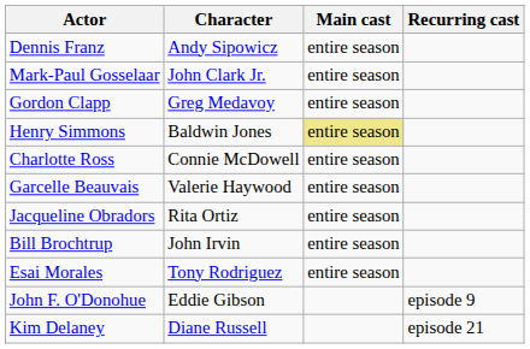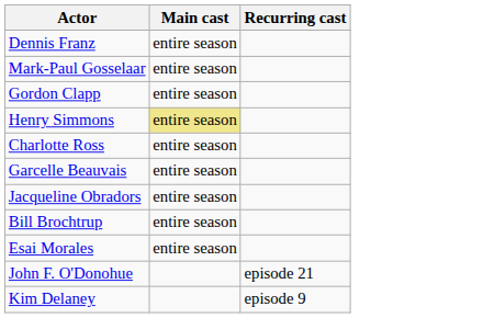 <table class="wikitable sortable" border="1">
 <tr>
 <th>Actor</th>
-<th>Character</th>
 <th>Main cast</th>
 <th>Recurring cast</th>
 </tr>
 <tr>
 <td><a href='#'>Dennis Franz</a></td>
-<td><a href='#'>Andy Sipowicz</a></td>
 <td>entire season</td>
 <td></td>
 </tr>
 <tr>
 <td><a href='#'>Mark-Paul Gosselaar</a></td>
-<td><a href='#'>John Clark Jr.</a></td>
 <td>entire season</td>
 <td></td>
 </tr>
 <tr>
 <td><a href='#'>Gordon Clapp</a></td>
-<td><a href='#'>Greg Medavoy</a></td>
 <td>entire season</td>
 <td></td>
 </tr>
 <tr>
 <td><a href='#'>Henry Simmons</a></td>
-<td>Baldwin Jones</td>
 <td style="background: khaki;">entire season</td>
 <td></td>
 </tr>
 <tr>
 <td><a href='#'>Charlotte Ross</a></td>
-<td>Connie McDowell</td>
 <td>entire season</td>
 <td></td>
 </tr>
 <tr>
 <td><a href='#'>Garcelle Beauvais</a></td>
-<td>Valerie Haywood</td>
 <td>entire season</td>
 <td></td>
 </tr>
 <tr>
 <td><a href='#'>Jacqueline Obradors</a></td>
-<td>Rita Ortiz</td>
 <td>entire season</td>
 <td></td>
 </tr>
 <tr>
 <td><a href='#'>Bill Brochtrup</a></td>
-<td>John Irvin</td>
 <td>entire season</td>
 <td></td>
 </tr>
 <tr>
 <td><a href='#'>Esai Morales</a></td>
-<td><a href='#'>Tony Rodriguez</a></td>
 <td>entire season</td>
 <td></td>
 </tr>
 <tr>
 <td><a href='#'>John F. O'Donohue</a></td>
-<td>Eddie Gibson</td>
+<td></td>
+<td>episode 21</td>
+</tr>
+<tr>
+<td><a href='#'>Kim Delaney</a></td>
 <td></td>
 <td>episode 9</td>
 </tr>
-<tr>
-<td><a href='#'>Kim Delaney</a></td>
-<td><a href='#'>Diane Russell</a></td>
-<td></td>
-<td>episode 21</td>
-</tr>
 </table>
